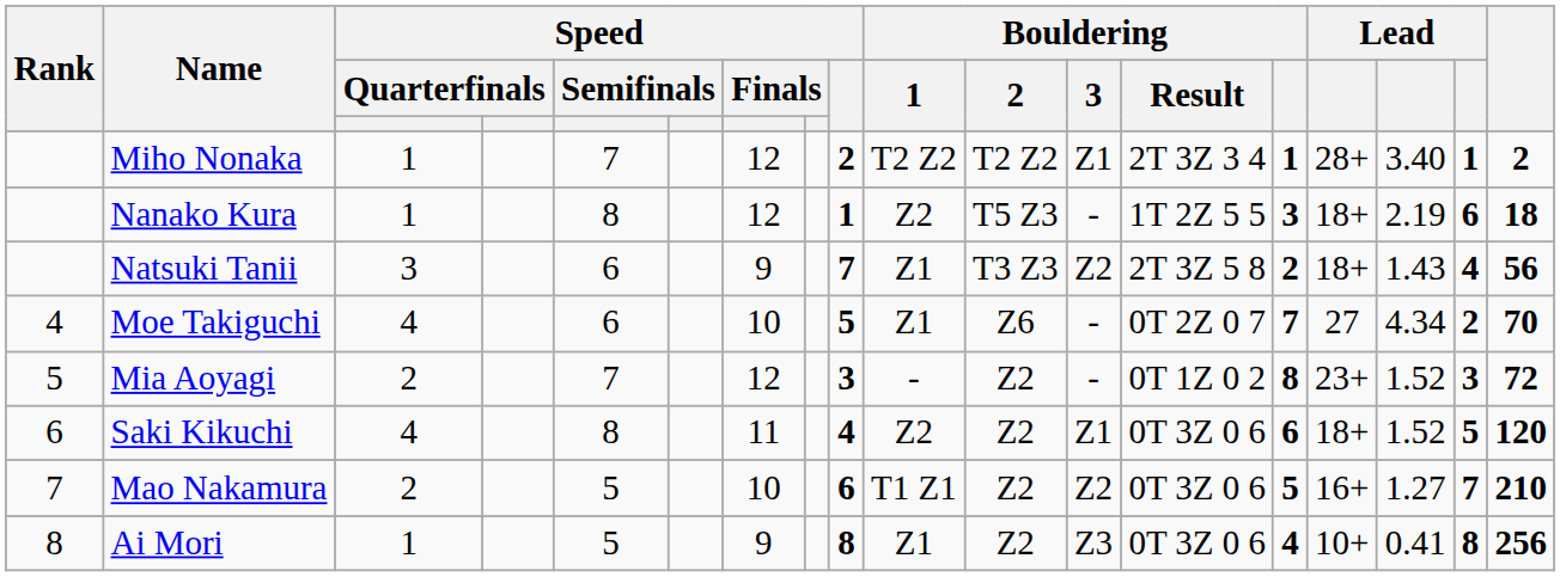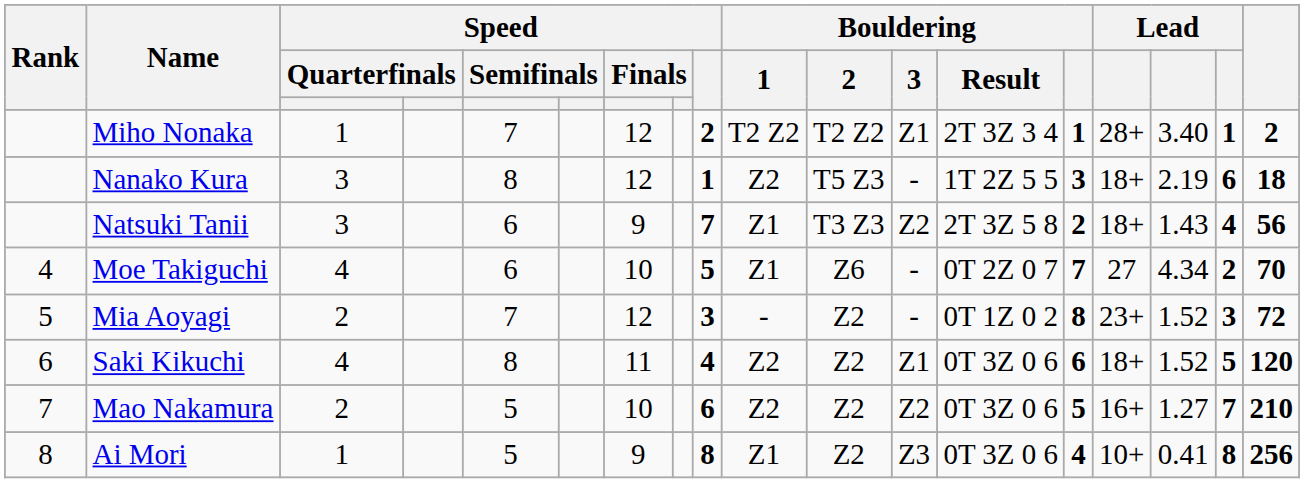 <table class="wikitable sortable" style="text-align:center">
 <tr>
 <th rowspan="3">Rank</th>
 <th rowspan="3">Name</th>
 <th colspan="7">Speed</th>
 <th colspan="5">Bouldering</th>
 <th colspan="3">Lead</th>
 <th rowspan="3"></th>
 </tr>
 <tr>
 <th colspan="2">Quarterfinals</th>
 <th colspan="2">Semifinals</th>
 <th colspan="2">Finals</th>
 <th rowspan="2"></th>
 <th rowspan="2">1</th>
 <th rowspan="2">2</th>
 <th rowspan="2">3</th>
 <th rowspan="2">Result</th>
 <th rowspan="2"></th>
 <th rowspan="2"></th>
 <th rowspan="2"></th>
 <th rowspan="2"></th>
 </tr>
 <tr>
 <th></th>
 <th></th>
 <th></th>
 <th></th>
 <th></th>
 <th></th>
 </tr>
 <tr>
 <td></td>
 <td align="left"><a href='#'>Miho Nonaka</a></td>
 <td>1</td>
 <td></td>
 <td>7</td>
 <td></td>
 <td>12</td>
 <td></td>
 <td><strong>2</strong></td>
 <td>T2 Z2</td>
 <td>T2 Z2</td>
 <td>Z1</td>
 <td>2T 3Z 3 4</td>
 <td><strong>1</strong></td>
 <td>28+</td>
 <td>3.40</td>
 <td><strong>1</strong></td>
 <td><strong>2</strong></td>
 </tr>
 <tr>
 <td></td>
 <td align="left"><a href='#'>Nanako Kura</a></td>
-<td>1</td>
+<td>3</td>
 <td></td>
 <td>8</td>
 <td></td>
 <td>12</td>
 <td></td>
 <td><strong>1</strong></td>
 <td>Z2</td>
 <td>T5 Z3</td>
 <td>-</td>
 <td>1T 2Z 5 5</td>
 <td><strong>3</strong></td>
 <td>18+</td>
 <td>2.19</td>
 <td><strong>6</strong></td>
 <td><strong>18</strong></td>
 </tr>
 <tr>
 <td></td>
 <td align="left"><a href='#'>Natsuki Tanii</a></td>
 <td>3</td>
 <td></td>
 <td>6</td>
 <td></td>
 <td>9</td>
 <td></td>
 <td><strong>7</strong></td>
 <td>Z1</td>
 <td>T3 Z3</td>
 <td>Z2</td>
 <td>2T 3Z 5 8</td>
 <td><strong>2</strong></td>
 <td>18+</td>
 <td>1.43</td>
 <td><strong>4</strong></td>
 <td><strong>56</strong></td>
 </tr>
 <tr>
 <td>4</td>
 <td align="left"><a href='#'>Moe Takiguchi</a></td>
 <td>4</td>
 <td></td>
 <td>6</td>
 <td></td>
 <td>10</td>
 <td></td>
 <td><strong>5</strong></td>
 <td>Z1</td>
 <td>Z6</td>
 <td>-</td>
 <td>0T 2Z 0 7</td>
 <td><strong>7</strong></td>
 <td>27</td>
 <td>4.34</td>
 <td><strong>2</strong></td>
 <td><strong>70</strong></td>
 </tr>
 <tr>
 <td>5</td>
 <td align="left"><a href='#'>Mia Aoyagi</a></td>
 <td>2</td>
 <td></td>
 <td>7</td>
 <td></td>
 <td>12</td>
 <td></td>
 <td><strong>3</strong></td>
 <td>-</td>
 <td>Z2</td>
 <td>-</td>
 <td>0T 1Z 0 2</td>
 <td><strong>8</strong></td>
 <td>23+</td>
 <td>1.52</td>
 <td><strong>3</strong></td>
 <td><strong>72</strong></td>
 </tr>
 <tr>
 <td>6</td>
 <td align="left"><a href='#'>Saki Kikuchi</a></td>
 <td>4</td>
 <td></td>
 <td>8</td>
 <td></td>
 <td>11</td>
 <td></td>
 <td><strong>4</strong></td>
 <td>Z2</td>
 <td>Z2</td>
 <td>Z1</td>
 <td>0T 3Z 0 6</td>
 <td><strong>6</strong></td>
 <td>18+</td>
 <td>1.52</td>
 <td><strong>5</strong></td>
 <td><strong>120</strong></td>
 </tr>
 <tr>
 <td>7</td>
 <td align="left"><a href='#'>Mao Nakamura</a></td>
 <td>2</td>
 <td></td>
 <td>5</td>
 <td></td>
 <td>10</td>
 <td></td>
 <td><strong>6</strong></td>
-<td>T1 Z1</td>
+<td>Z2</td>
 <td>Z2</td>
 <td>Z2</td>
 <td>0T 3Z 0 6</td>
 <td><strong>5</strong></td>
 <td>16+</td>
 <td>1.27</td>
 <td><strong>7</strong></td>
 <td><strong>210</strong></td>
 </tr>
 <tr>
 <td>8</td>
 <td align="left"><a href='#'>Ai Mori</a></td>
 <td>1</td>
 <td></td>
 <td>5</td>
 <td></td>
 <td>9</td>
 <td></td>
 <td><strong>8</strong></td>
 <td>Z1</td>
 <td>Z2</td>
 <td>Z3</td>
 <td>0T 3Z 0 6</td>
 <td><strong>4</strong></td>
 <td>10+</td>
 <td>0.41</td>
 <td><strong>8</strong></td>
 <td><strong>256</strong></td>
 </tr>
 </table>
